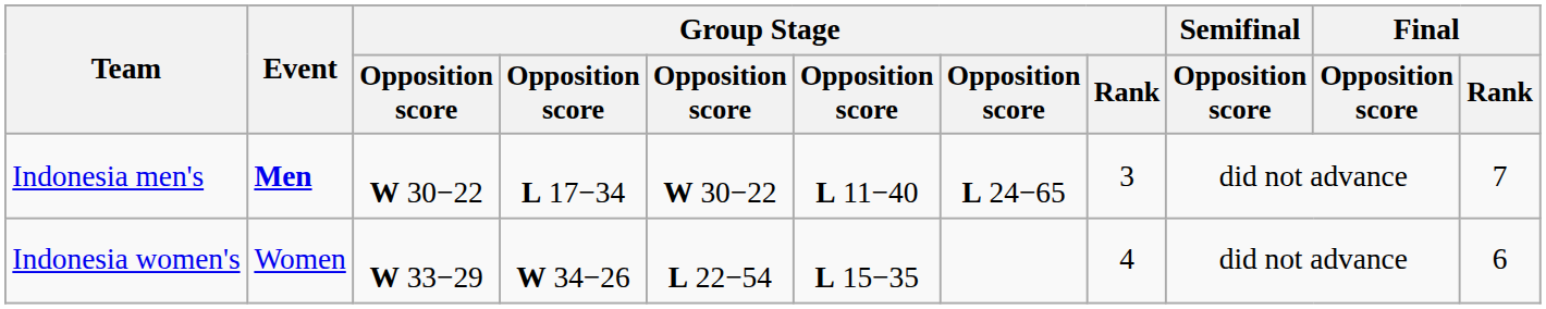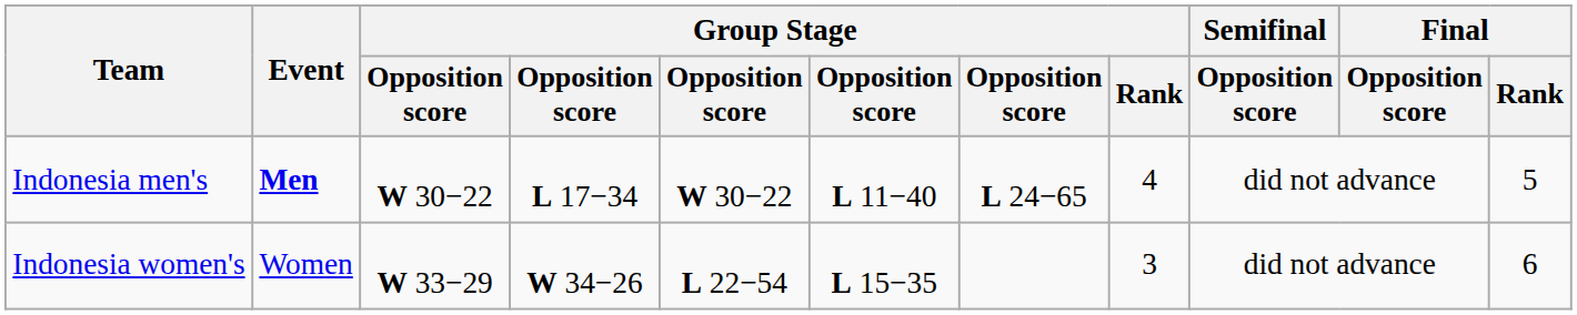 <table class=wikitable style=font-size:90%;text-align:center>
 <tr>
 <th rowspan=2>Team</th>
 <th rowspan=2>Event</th>
 <th colspan=6>Group Stage</th>
 <th>Semifinal</th>
 <th colspan=2>Final</th>
 </tr>
 <tr style="font-size:95%">
 <th>Opposition<br> score</th>
 <th>Opposition<br> score</th>
 <th>Opposition<br> score</th>
 <th>Opposition<br> score</th>
 <th>Opposition<br> score</th>
 <th>Rank</th>
 <th>Opposition<br> score</th>
 <th>Opposition<br> score</th>
 <th>Rank</th>
 </tr>
 <tr>
 <td align=left><a href='#'>Indonesia men's</a></td>
 <td align=left><strong><a href='#'>Men</a></strong></td>
 <td><br><strong>W</strong> 30−22</td>
 <td><br><strong>L</strong> 17−34</td>
 <td><br><strong>W</strong> 30−22</td>
 <td><br><strong>L</strong> 11−40</td>
 <td><br><strong>L</strong> 24−65</td>
-<td>3</td>
+<td>4</td>
 <td colspan=2>did not advance</td>
-<td>7</td>
+<td>5</td>
 </tr>
 <tr>
 <td align=left><a href='#'>Indonesia women's</a></td>
 <td align=left><a href='#'>Women</a></td>
 <td><br><strong>W</strong> 33−29</td>
 <td><br><strong>W</strong> 34−26</td>
 <td><br><strong>L</strong> 22−54</td>
 <td><br><strong>L</strong> 15−35</td>
 <td></td>
-<td>4</td>
+<td>3</td>
 <td colspan=2>did not advance</td>
 <td>6</td>
 </tr>
 </table>
